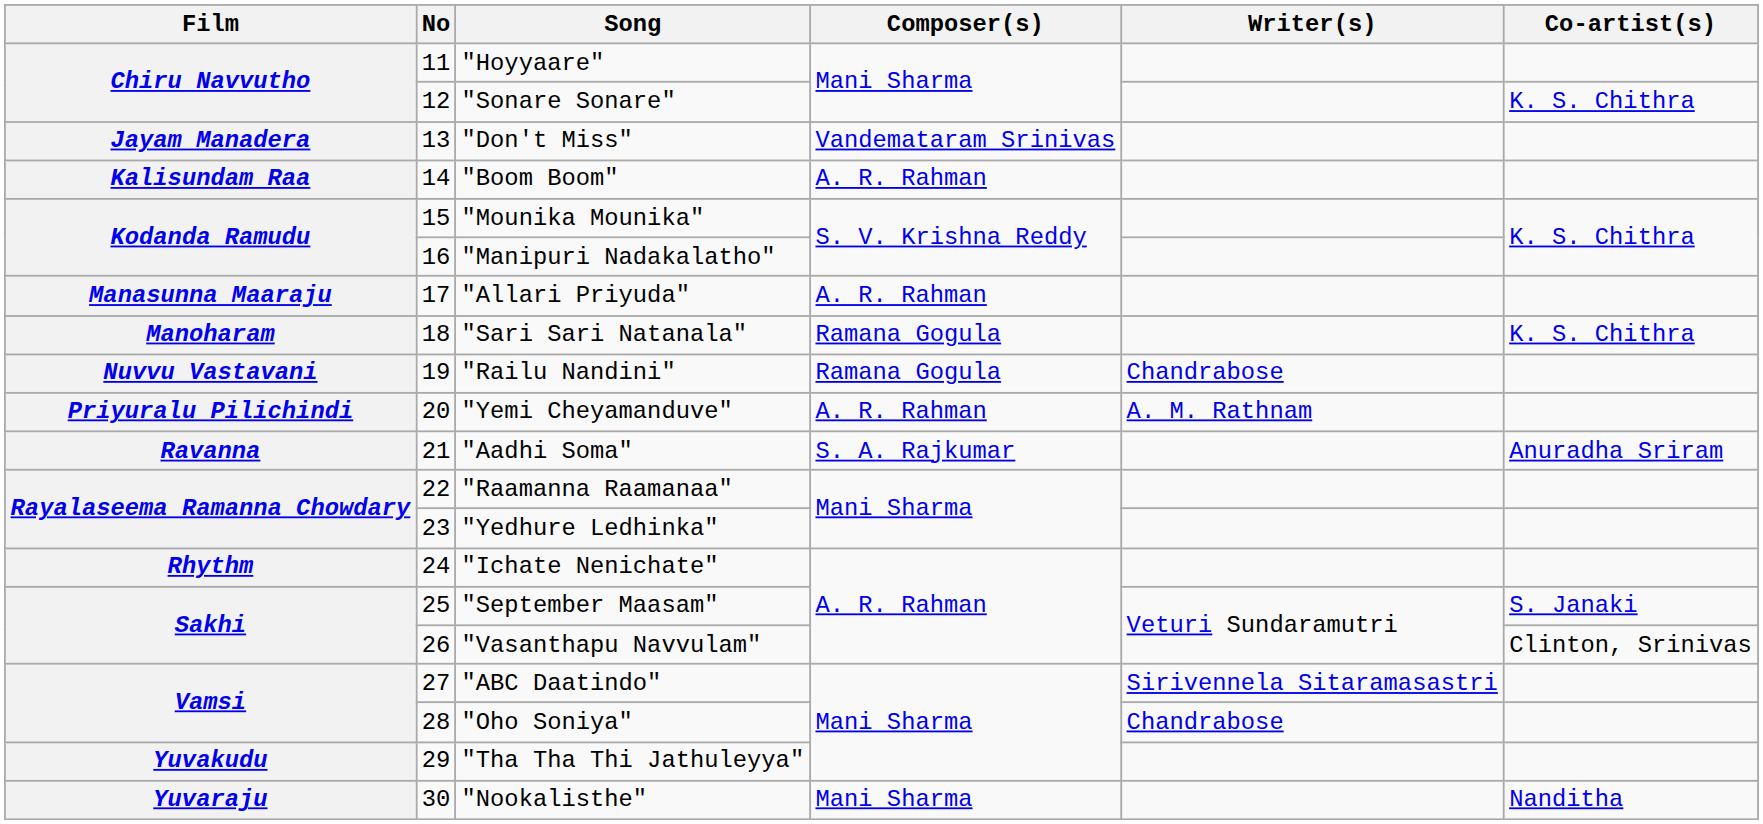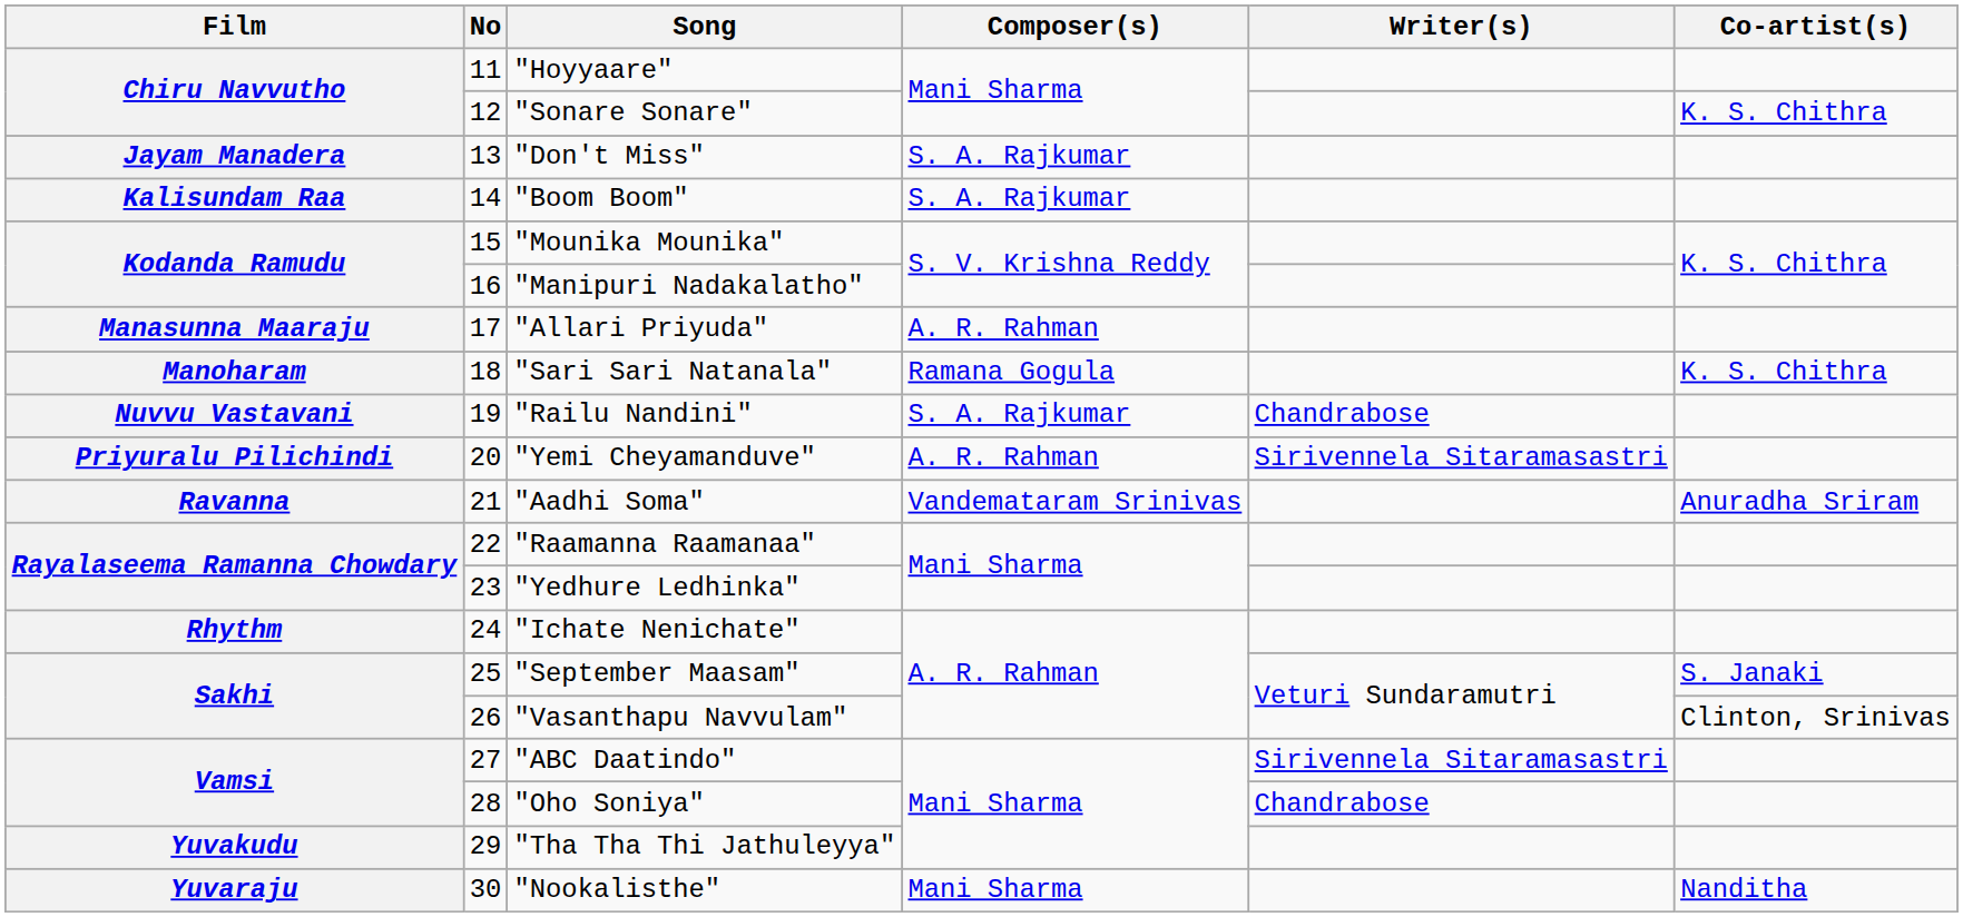 <table class="wikitable">
 <tr>
 <th>Film</th>
 <th>No</th>
 <th>Song</th>
 <th>Composer(s)</th>
 <th>Writer(s)</th>
 <th>Co-artist(s)</th>
 </tr>
 <tr>
 <th rowspan="2"><em><a href='#'>Chiru Navvutho</a></em></th>
 <td>11</td>
 <td>"Hoyyaare"</td>
 <td rowspan="2"><a href='#'>Mani Sharma</a></td>
 <td></td>
 <td></td>
 </tr>
 <tr>
 <td>12</td>
 <td>"Sonare Sonare"</td>
 <td></td>
 <td><a href='#'>K. S. Chithra</a></td>
 </tr>
 <tr>
 <th><em><a href='#'>Jayam Manadera</a></em></th>
 <td>13</td>
 <td>"Don't Miss"</td>
-<td><a href='#'>Vandemataram Srinivas</a></td>
+<td><a href='#'>S. A. Rajkumar</a></td>
 <td></td>
 <td></td>
 </tr>
 <tr>
 <th><em><a href='#'>Kalisundam Raa</a></em></th>
 <td>14</td>
 <td>"Boom Boom"</td>
-<td><a href='#'>A. R. Rahman</a></td>
+<td><a href='#'>S. A. Rajkumar</a></td>
 <td></td>
 <td></td>
 </tr>
 <tr>
 <th rowspan="2"><em><a href='#'>Kodanda Ramudu</a></em></th>
 <td>15</td>
 <td>"Mounika Mounika"</td>
 <td rowspan="2"><a href='#'>S. V. Krishna Reddy</a></td>
 <td></td>
 <td rowspan="2"><a href='#'>K. S. Chithra</a></td>
 </tr>
 <tr>
 <td>16</td>
 <td>"Manipuri Nadakalatho"</td>
 <td></td>
 </tr>
 <tr>
 <th><em><a href='#'>Manasunna Maaraju</a></em></th>
 <td>17</td>
 <td>"Allari Priyuda"</td>
 <td><a href='#'>A. R. Rahman</a></td>
 <td></td>
 <td></td>
 </tr>
 <tr>
 <th><a href='#'><em>Manoharam</em></a></th>
 <td>18</td>
 <td>"Sari Sari Natanala"</td>
 <td><a href='#'>Ramana Gogula</a></td>
 <td></td>
 <td><a href='#'>K. S. Chithra</a></td>
 </tr>
 <tr>
 <th><em><a href='#'>Nuvvu Vastavani</a></em></th>
 <td>19</td>
 <td>"Railu Nandini"</td>
-<td><a href='#'>Ramana Gogula</a></td>
+<td><a href='#'>S. A. Rajkumar</a></td>
 <td><a href='#'>Chandrabose</a></td>
 <td></td>
 </tr>
 <tr>
 <th><a href='#'><em>Priyuralu Pilichindi</em></a></th>
 <td>20</td>
 <td>"Yemi Cheyamanduve"</td>
 <td><a href='#'>A. R. Rahman</a></td>
-<td><a href='#'>A. M. Rathnam</a></td>
+<td><a href='#'>Sirivennela Sitaramasastri</a></td>
 <td></td>
 </tr>
 <tr>
 <th><a href='#'><em>Ravanna</em></a></th>
 <td>21</td>
 <td>"Aadhi Soma"</td>
-<td><a href='#'>S. A. Rajkumar</a></td>
+<td><a href='#'>Vandemataram Srinivas</a></td>
 <td></td>
 <td><a href='#'>Anuradha Sriram</a></td>
 </tr>
 <tr>
 <th rowspan="2"><em><a href='#'>Rayalaseema Ramanna Chowdary</a></em></th>
 <td>22</td>
 <td>"Raamanna Raamanaa"</td>
 <td rowspan="2"><a href='#'>Mani Sharma</a></td>
 <td></td>
 <td></td>
 </tr>
 <tr>
 <td>23</td>
 <td>"Yedhure Ledhinka"</td>
 <td></td>
 <td></td>
 </tr>
 <tr>
 <th><em><a href='#'>Rhythm</a></em></th>
 <td>24</td>
 <td>"Ichate Nenichate"</td>
 <td rowspan="3"><a href='#'>A. R. Rahman</a></td>
 <td></td>
 <td></td>
 </tr>
 <tr>
 <th rowspan="2"><em><a href='#'>Sakhi</a></em></th>
 <td>25</td>
 <td>"September Maasam"</td>
 <td rowspan="2"><a href='#'>Veturi</a> Sundaramutri</td>
 <td><a href='#'>S. Janaki</a></td>
 </tr>
 <tr>
 <td>26</td>
 <td>"Vasanthapu Navvulam"</td>
 <td>Clinton, Srinivas</td>
 </tr>
 <tr>
 <th rowspan="2"><em><a href='#'>Vamsi</a></em></th>
 <td>27</td>
 <td>"ABC Daatindo"</td>
 <td rowspan="3"><a href='#'>Mani Sharma</a></td>
 <td><a href='#'>Sirivennela Sitaramasastri</a></td>
 <td></td>
 </tr>
 <tr>
 <td>28</td>
 <td>"Oho Soniya"</td>
 <td><a href='#'>Chandrabose</a></td>
 <td></td>
 </tr>
 <tr>
 <th><em><a href='#'>Yuvakudu</a></em></th>
 <td>29</td>
 <td>"Tha Tha Thi Jathuleyya"</td>
 <td></td>
 <td></td>
 </tr>
 <tr>
 <th><em><a href='#'>Yuvaraju</a></em></th>
 <td>30</td>
 <td>"Nookalisthe"</td>
 <td><a href='#'>Mani Sharma</a></td>
 <td></td>
 <td><a href='#'>Nanditha</a></td>
 </tr>
 </table>
